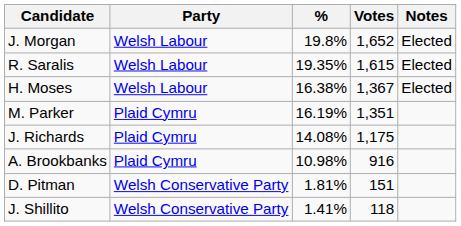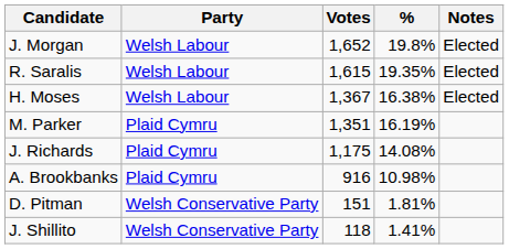 <table class=wikitable style=text-align:right>
 <tr>
 <th>Candidate</th>
 <th>Party</th>
+<th>Votes</th>
 <th>%</th>
-<th>Votes</th>
 <th>Notes</th>
 </tr>
 <tr>
 <td align=left>J. Morgan</td>
 <td align=left><a href='#'>Welsh Labour</a></td>
+<td>1,652</td>
 <td>19.8%</td>
-<td>1,652</td>
 <td align=left>Elected</td>
 </tr>
 <tr>
 <td align=left>R. Saralis</td>
 <td align=left><a href='#'>Welsh Labour</a></td>
+<td>1,615</td>
 <td>19.35%</td>
-<td>1,615</td>
 <td align=left>Elected</td>
 </tr>
 <tr>
 <td align=left>H. Moses</td>
 <td align=left><a href='#'>Welsh Labour</a></td>
+<td>1,367</td>
 <td>16.38%</td>
-<td>1,367</td>
 <td align=left>Elected</td>
 </tr>
 <tr>
 <td align=left>M. Parker</td>
 <td align=left><a href='#'>Plaid Cymru</a></td>
+<td>1,351</td>
 <td>16.19%</td>
-<td>1,351</td>
 <td></td>
 </tr>
 <tr>
 <td align=left>J. Richards</td>
 <td align=left><a href='#'>Plaid Cymru</a></td>
+<td>1,175</td>
 <td>14.08%</td>
-<td>1,175</td>
 <td></td>
 </tr>
 <tr>
 <td align=left>A. Brookbanks</td>
 <td align=left><a href='#'>Plaid Cymru</a></td>
+<td>916</td>
 <td>10.98%</td>
-<td>916</td>
 <td></td>
 </tr>
 <tr>
 <td align=left>D. Pitman</td>
 <td align=left><a href='#'>Welsh Conservative Party</a></td>
+<td>151</td>
 <td>1.81%</td>
-<td>151</td>
 <td></td>
 </tr>
 <tr>
 <td align=left>J. Shillito</td>
 <td align=left><a href='#'>Welsh Conservative Party</a></td>
+<td>118</td>
 <td>1.41%</td>
-<td>118</td>
 <td></td>
 </tr>
 </table>
